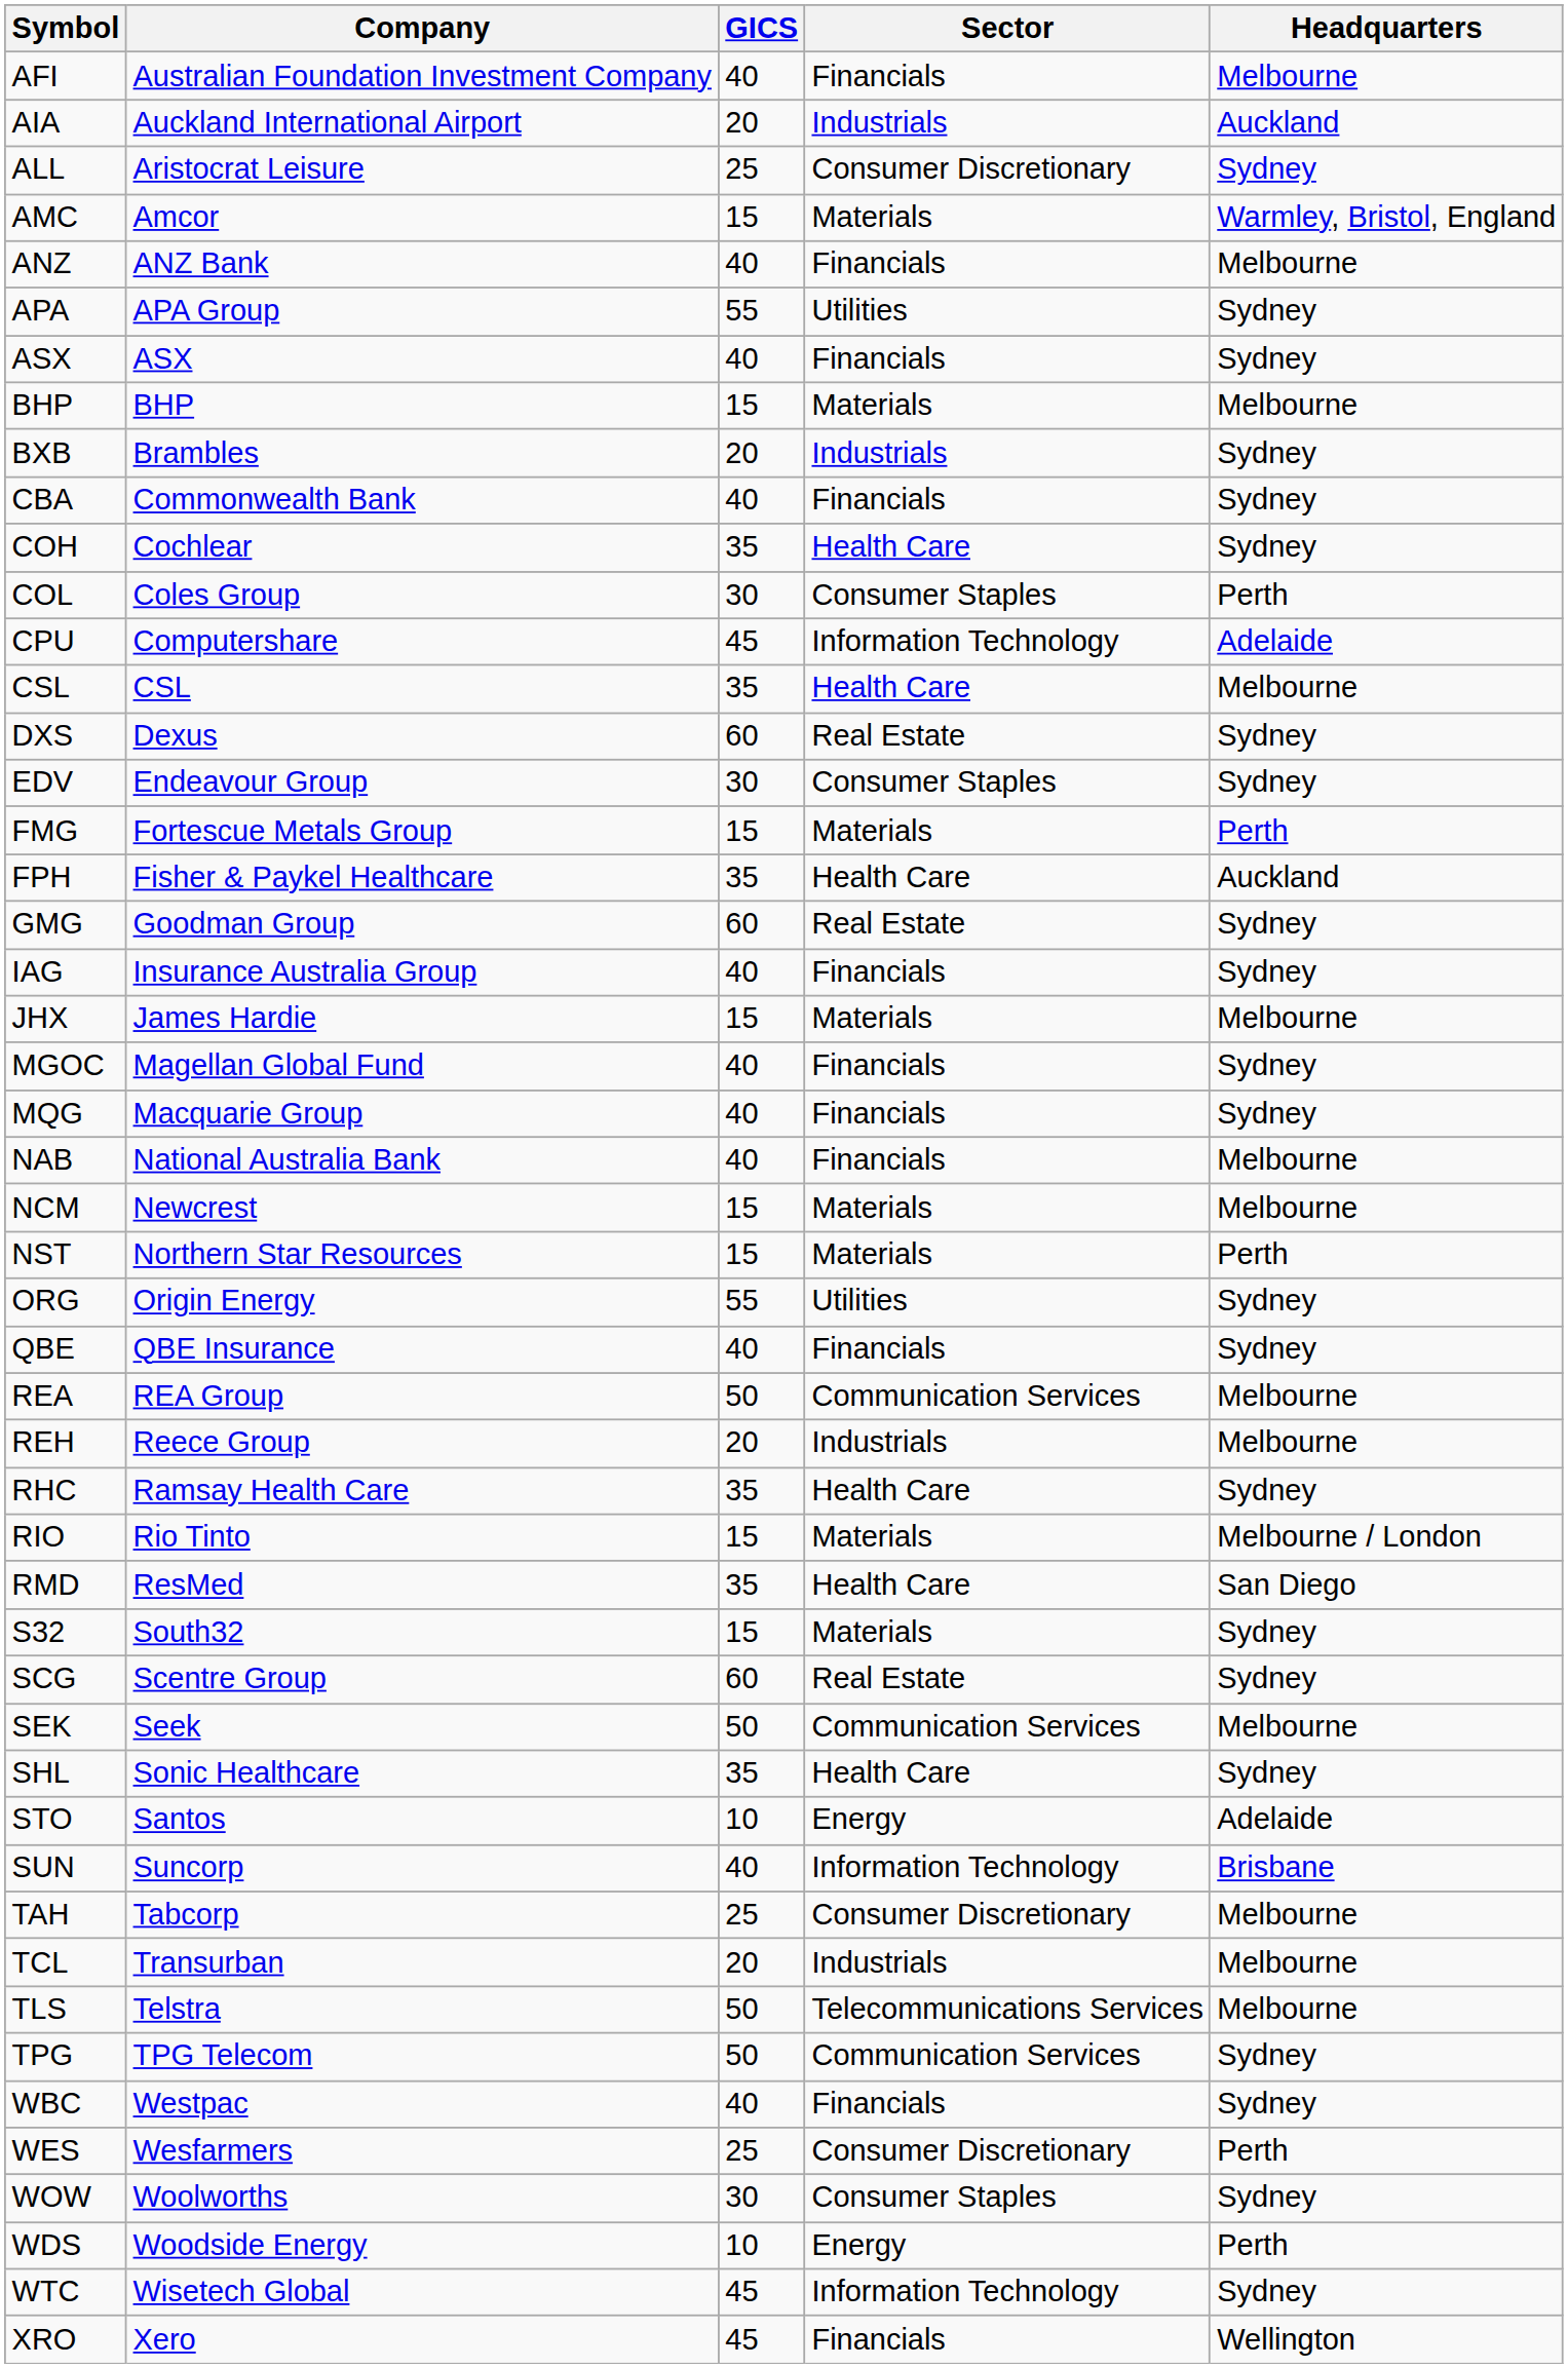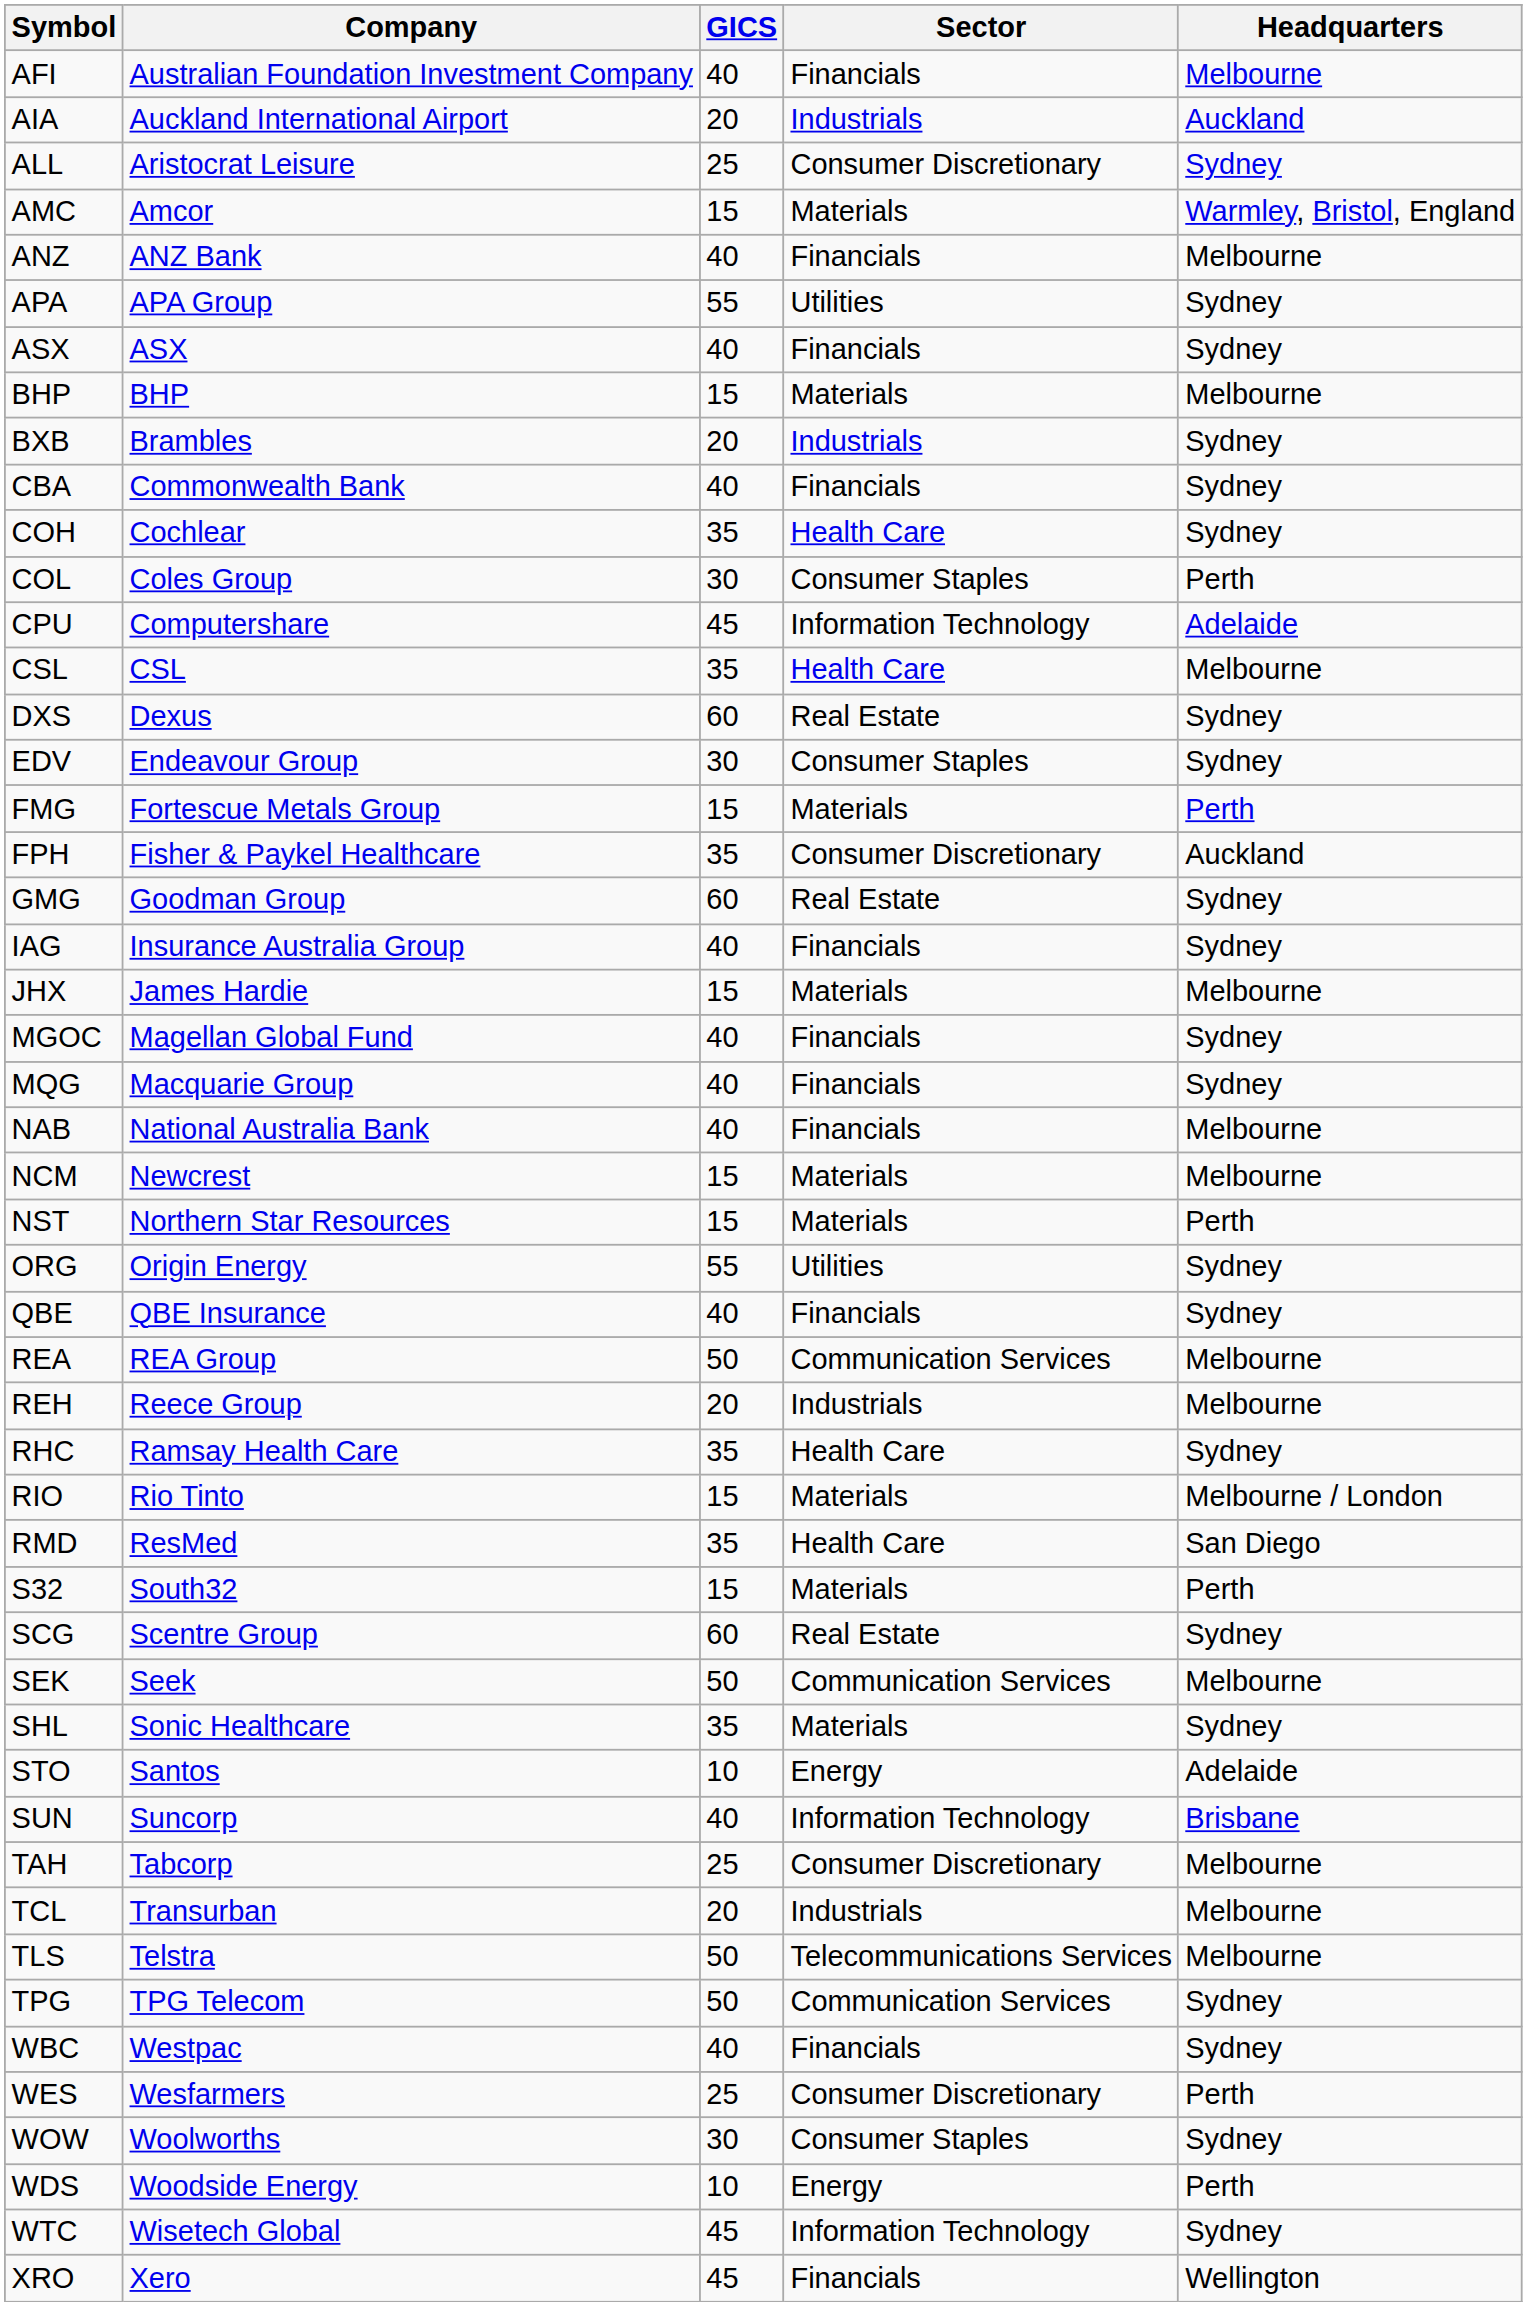 <table class="wikitable sortable">
 <tr>
 <th>Symbol</th>
 <th>Company</th>
 <th><a href='#'>GICS</a></th>
 <th>Sector</th>
 <th>Headquarters</th>
 </tr>
 <tr>
 <td>AFI</td>
 <td><a href='#'>Australian Foundation Investment Company</a></td>
 <td>40</td>
 <td>Financials</td>
 <td> <a href='#'>Melbourne</a></td>
 </tr>
 <tr>
 <td>AIA</td>
 <td><a href='#'> Auckland International Airport</a></td>
 <td>20</td>
 <td><a href='#'>Industrials</a></td>
 <td> <a href='#'>Auckland</a></td>
 </tr>
 <tr>
 <td>ALL</td>
 <td><a href='#'>Aristocrat Leisure</a></td>
 <td>25</td>
 <td>Consumer Discretionary</td>
 <td> <a href='#'>Sydney</a></td>
 </tr>
 <tr>
 <td>AMC</td>
 <td><a href='#'>Amcor</a></td>
 <td>15</td>
 <td>Materials</td>
 <td> <a href='#'>Warmley</a>, <a href='#'>Bristol</a>, England</td>
 </tr>
 <tr>
 <td>ANZ</td>
 <td><a href='#'>ANZ Bank</a></td>
 <td>40</td>
 <td>Financials</td>
 <td> Melbourne</td>
 </tr>
 <tr>
 <td>APA</td>
 <td><a href='#'>APA Group</a></td>
 <td>55</td>
 <td>Utilities</td>
 <td> Sydney</td>
 </tr>
 <tr>
 <td>ASX</td>
 <td><a href='#'>ASX</a></td>
 <td>40</td>
 <td>Financials</td>
 <td> Sydney</td>
 </tr>
 <tr>
 <td>BHP</td>
 <td><a href='#'>BHP</a></td>
 <td>15</td>
 <td>Materials</td>
 <td> Melbourne</td>
 </tr>
 <tr>
 <td>BXB</td>
 <td><a href='#'>Brambles</a></td>
 <td>20</td>
 <td><a href='#'>Industrials</a></td>
 <td> Sydney</td>
 </tr>
 <tr>
 <td>CBA</td>
 <td><a href='#'>Commonwealth Bank</a></td>
 <td>40</td>
 <td>Financials</td>
 <td> Sydney</td>
 </tr>
 <tr>
 <td>COH</td>
 <td><a href='#'>Cochlear</a></td>
 <td>35</td>
 <td><a href='#'>Health Care</a></td>
 <td> Sydney</td>
 </tr>
 <tr>
 <td>COL</td>
 <td><a href='#'>Coles Group</a></td>
 <td>30</td>
 <td>Consumer Staples</td>
 <td> Perth</td>
 </tr>
 <tr>
 <td>CPU</td>
 <td><a href='#'>Computershare</a></td>
 <td>45</td>
 <td>Information Technology</td>
 <td> <a href='#'>Adelaide</a></td>
 </tr>
 <tr>
 <td>CSL</td>
 <td><a href='#'>CSL</a></td>
 <td>35</td>
 <td><a href='#'>Health Care</a></td>
 <td> Melbourne</td>
 </tr>
 <tr>
 <td>DXS</td>
 <td><a href='#'>Dexus</a></td>
 <td>60</td>
 <td>Real Estate</td>
 <td> Sydney</td>
 </tr>
 <tr>
 <td>EDV</td>
 <td><a href='#'>Endeavour Group</a></td>
 <td>30</td>
 <td>Consumer Staples</td>
 <td> Sydney</td>
 </tr>
 <tr>
 <td>FMG</td>
 <td><a href='#'>Fortescue Metals Group</a></td>
 <td>15</td>
 <td>Materials</td>
 <td> <a href='#'>Perth</a></td>
 </tr>
 <tr>
 <td>FPH</td>
 <td><a href='#'>Fisher & Paykel Healthcare</a></td>
 <td>35</td>
-<td>Health Care</td>
+<td>Consumer Discretionary</td>
 <td> Auckland</td>
 </tr>
 <tr>
 <td>GMG</td>
 <td><a href='#'>Goodman Group</a></td>
 <td>60</td>
 <td>Real Estate</td>
 <td> Sydney</td>
 </tr>
 <tr>
 <td>IAG</td>
 <td><a href='#'>Insurance Australia Group</a></td>
 <td>40</td>
 <td>Financials</td>
 <td> Sydney</td>
 </tr>
 <tr>
 <td>JHX</td>
 <td><a href='#'>James Hardie</a></td>
 <td>15</td>
 <td>Materials</td>
 <td> Melbourne</td>
 </tr>
 <tr>
 <td>MGOC</td>
 <td><a href='#'>Magellan Global Fund</a></td>
 <td>40</td>
 <td>Financials</td>
 <td> Sydney</td>
 </tr>
 <tr>
 <td>MQG</td>
 <td><a href='#'>Macquarie Group</a></td>
 <td>40</td>
 <td>Financials</td>
 <td> Sydney</td>
 </tr>
 <tr>
 <td>NAB</td>
 <td><a href='#'>National Australia Bank</a></td>
 <td>40</td>
 <td>Financials</td>
 <td> Melbourne</td>
 </tr>
 <tr>
 <td>NCM</td>
 <td><a href='#'>Newcrest</a></td>
 <td>15</td>
 <td>Materials</td>
 <td> Melbourne</td>
 </tr>
 <tr>
 <td>NST</td>
 <td><a href='#'>Northern Star Resources</a></td>
 <td>15</td>
 <td>Materials</td>
 <td> Perth</td>
 </tr>
 <tr>
 <td>ORG</td>
 <td><a href='#'>Origin Energy</a></td>
 <td>55</td>
 <td>Utilities</td>
 <td> Sydney</td>
 </tr>
 <tr>
 <td>QBE</td>
 <td><a href='#'>QBE Insurance</a></td>
 <td>40</td>
 <td>Financials</td>
 <td> Sydney</td>
 </tr>
 <tr>
 <td>REA</td>
 <td><a href='#'>REA Group</a></td>
 <td>50</td>
 <td>Communication Services</td>
 <td> Melbourne</td>
 </tr>
 <tr>
 <td>REH</td>
 <td><a href='#'>Reece Group</a></td>
 <td>20</td>
 <td>Industrials</td>
 <td> Melbourne</td>
 </tr>
 <tr>
 <td>RHC</td>
 <td><a href='#'>Ramsay Health Care</a></td>
 <td>35</td>
 <td>Health Care</td>
 <td> Sydney</td>
 </tr>
 <tr>
 <td>RIO</td>
 <td><a href='#'>Rio Tinto</a></td>
 <td>15</td>
 <td>Materials</td>
 <td> Melbourne /  London</td>
 </tr>
 <tr>
 <td>RMD</td>
 <td><a href='#'>ResMed</a></td>
 <td>35</td>
 <td>Health Care</td>
 <td> San Diego</td>
 </tr>
 <tr>
 <td>S32</td>
 <td><a href='#'>South32</a></td>
 <td>15</td>
 <td>Materials</td>
-<td> Sydney</td>
+<td> Perth</td>
 </tr>
 <tr>
 <td>SCG</td>
 <td><a href='#'>Scentre Group</a></td>
 <td>60</td>
 <td>Real Estate</td>
 <td> Sydney</td>
 </tr>
 <tr>
 <td>SEK</td>
 <td><a href='#'>Seek</a></td>
 <td>50</td>
 <td>Communication Services</td>
 <td> Melbourne</td>
 </tr>
 <tr>
 <td>SHL</td>
 <td><a href='#'>Sonic Healthcare</a></td>
 <td>35</td>
-<td>Health Care</td>
+<td>Materials</td>
 <td> Sydney</td>
 </tr>
 <tr>
 <td>STO</td>
 <td><a href='#'>Santos</a></td>
 <td>10</td>
 <td>Energy</td>
 <td> Adelaide</td>
 </tr>
 <tr>
 <td>SUN</td>
 <td><a href='#'>Suncorp</a></td>
 <td>40</td>
 <td>Information Technology</td>
 <td> <a href='#'>Brisbane</a></td>
 </tr>
 <tr>
 <td>TAH</td>
 <td><a href='#'>Tabcorp</a></td>
 <td>25</td>
 <td>Consumer Discretionary</td>
 <td> Melbourne</td>
 </tr>
 <tr>
 <td>TCL</td>
 <td><a href='#'>Transurban</a></td>
 <td>20</td>
 <td>Industrials</td>
 <td> Melbourne</td>
 </tr>
 <tr>
 <td>TLS</td>
 <td><a href='#'>Telstra</a></td>
 <td>50</td>
 <td>Telecommunications Services</td>
 <td> Melbourne</td>
 </tr>
 <tr>
 <td>TPG</td>
 <td><a href='#'>TPG Telecom</a></td>
 <td>50</td>
 <td>Communication Services</td>
 <td> Sydney</td>
 </tr>
 <tr>
 <td>WBC</td>
 <td><a href='#'>Westpac</a></td>
 <td>40</td>
 <td>Financials</td>
 <td> Sydney</td>
 </tr>
 <tr>
 <td>WES</td>
 <td><a href='#'>Wesfarmers</a></td>
 <td>25</td>
 <td>Consumer Discretionary</td>
 <td> Perth</td>
 </tr>
 <tr>
 <td>WOW</td>
 <td><a href='#'>Woolworths</a></td>
 <td>30</td>
 <td>Consumer Staples</td>
 <td> Sydney</td>
 </tr>
 <tr>
 <td>WDS</td>
 <td><a href='#'>Woodside Energy</a></td>
 <td>10</td>
 <td>Energy</td>
 <td> Perth</td>
 </tr>
 <tr>
 <td>WTC</td>
 <td><a href='#'>Wisetech Global</a></td>
 <td>45</td>
 <td>Information Technology</td>
 <td> Sydney</td>
 </tr>
 <tr>
 <td>XRO</td>
 <td><a href='#'>Xero</a></td>
 <td>45</td>
 <td>Financials</td>
 <td> Wellington</td>
 </tr>
 </table>
